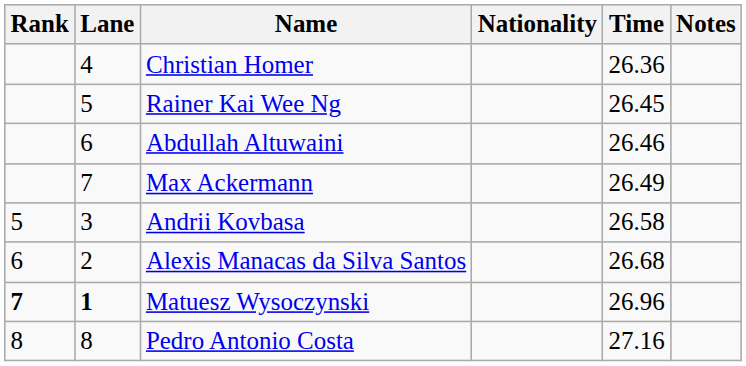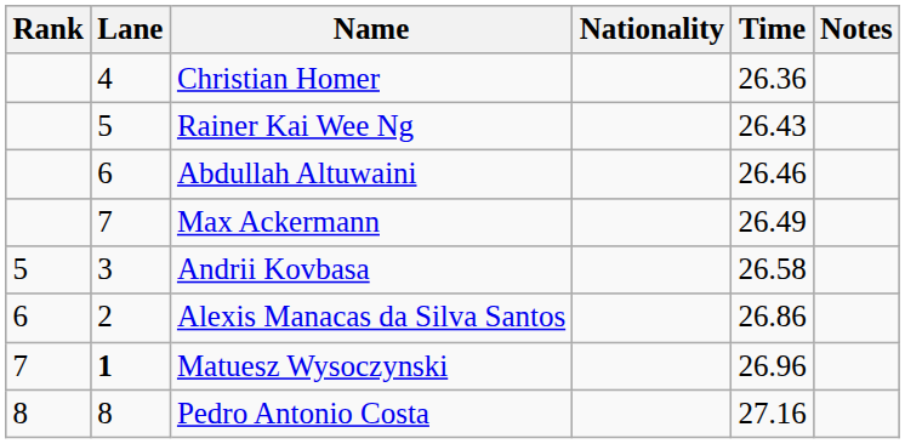 <table class="wikitable">
 <tr>
 <th>Rank</th>
 <th>Lane</th>
 <th>Name</th>
 <th>Nationality</th>
 <th>Time</th>
 <th>Notes</th>
 </tr>
 <tr>
 <td></td>
 <td>4</td>
 <td><a href='#'>Christian Homer</a></td>
 <td></td>
 <td>26.36</td>
 <td></td>
 </tr>
 <tr>
 <td></td>
 <td>5</td>
 <td><a href='#'>Rainer Kai Wee Ng</a></td>
 <td></td>
-<td>26.45</td>
+<td>26.43</td>
 <td></td>
 </tr>
 <tr>
 <td></td>
 <td>6</td>
 <td><a href='#'>Abdullah Altuwaini</a></td>
 <td></td>
 <td>26.46</td>
 <td></td>
 </tr>
 <tr>
 <td></td>
 <td>7</td>
 <td><a href='#'>Max Ackermann</a></td>
 <td></td>
 <td>26.49</td>
 <td></td>
 </tr>
 <tr>
 <td>5</td>
 <td>3</td>
 <td><a href='#'>Andrii Kovbasa</a></td>
 <td></td>
 <td>26.58</td>
 <td></td>
 </tr>
 <tr>
 <td>6</td>
 <td>2</td>
 <td><a href='#'>Alexis Manacas da Silva Santos</a></td>
 <td></td>
-<td>26.68</td>
+<td>26.86</td>
 <td></td>
 </tr>
 <tr>
-<td><strong>7</strong></td>
+<td>7</td>
 <td><strong>1</strong></td>
 <td><a href='#'>Matuesz Wysoczynski</a></td>
 <td></td>
 <td>26.96</td>
 <td></td>
 </tr>
 <tr>
 <td>8</td>
 <td>8</td>
 <td><a href='#'>Pedro Antonio Costa</a></td>
 <td></td>
 <td>27.16</td>
 <td></td>
 </tr>
 </table>
